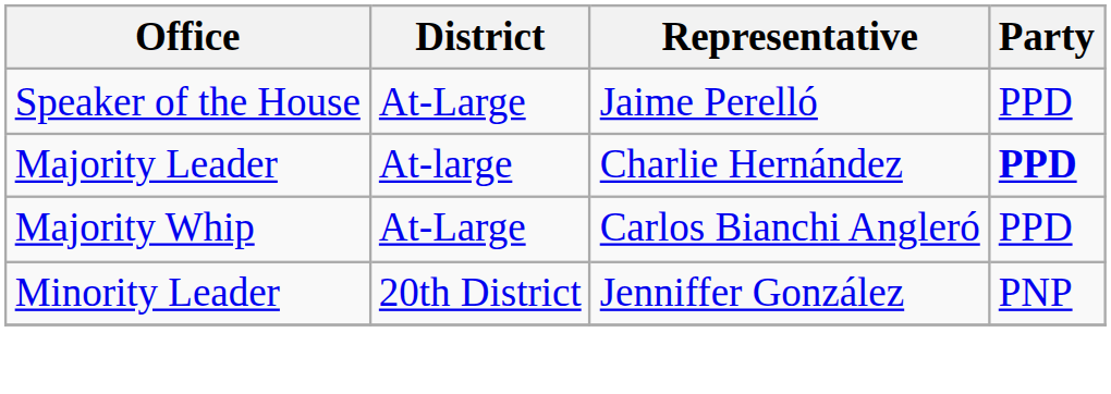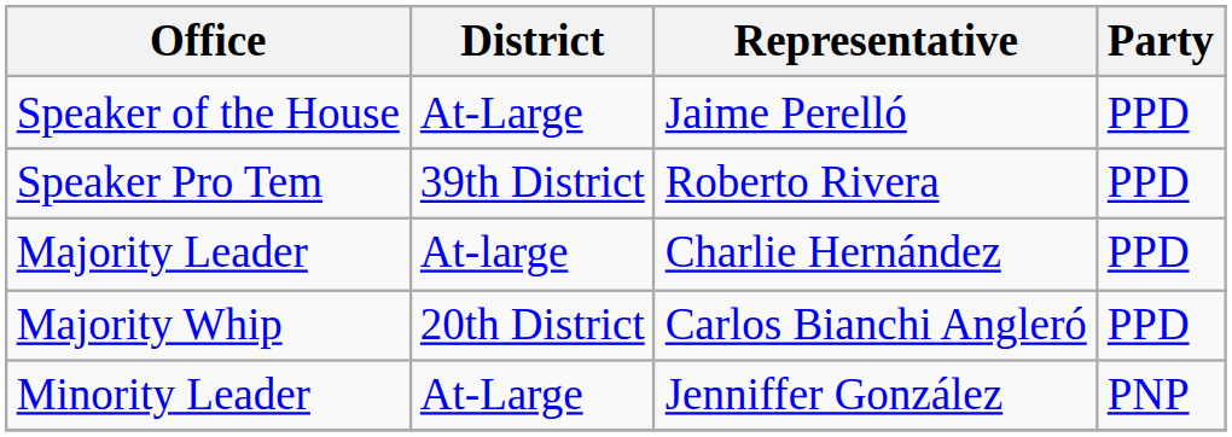 <table class=wikitable>
 <tr>
 <th>Office</th>
 <th>District</th>
 <th>Representative</th>
 <th>Party</th>
 </tr>
 <tr>
 <td><a href='#'>Speaker of the House</a></td>
 <td><a href='#'>At-Large</a></td>
 <td><a href='#'>Jaime Perelló</a></td>
 <td><a href='#'>PPD</a></td>
 </tr>
 <tr>
+<td><a href='#'>Speaker Pro Tem</a></td>
+<td><a href='#'>39th District</a></td>
+<td><a href='#'>Roberto Rivera</a></td>
+<td><a href='#'>PPD</a></td>
+</tr>
+<tr>
 <td><a href='#'>Majority Leader</a></td>
 <td><a href='#'>At-large</a></td>
 <td><a href='#'>Charlie Hernández</a></td>
-<td><strong><a href='#'>PPD</a></strong></td>
+<td><a href='#'>PPD</a></td>
 </tr>
 <tr>
 <td><a href='#'>Majority Whip</a></td>
-<td><a href='#'>At-Large</a></td>
+<td><a href='#'>20th District</a></td>
 <td><a href='#'>Carlos Bianchi Angleró</a></td>
 <td><a href='#'>PPD</a></td>
 </tr>
 <tr>
 <td><a href='#'>Minority Leader</a></td>
-<td><a href='#'>20th District</a></td>
+<td><a href='#'>At-Large</a></td>
 <td><a href='#'>Jenniffer González</a></td>
 <td><a href='#'>PNP</a></td>
 </tr>
 <tr>
 </tr>
 </table>
